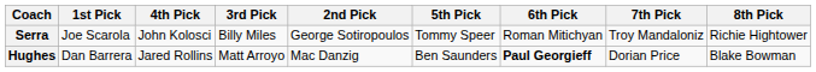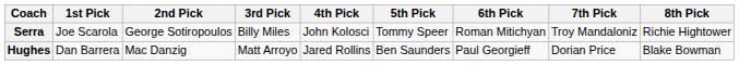 <table class="wikitable">
 <tr>
 <th>Coach</th>
 <th>1st Pick</th>
+<th>2nd Pick</th>
+<th>3rd Pick</th>
 <th>4th Pick</th>
-<th>3rd Pick</th>
-<th>2nd Pick</th>
 <th>5th Pick</th>
 <th>6th Pick</th>
 <th>7th Pick</th>
 <th>8th Pick</th>
 </tr>
 <tr>
 <th>Serra</th>
 <td>Joe Scarola</td>
+<td>George Sotiropoulos</td>
+<td>Billy Miles</td>
 <td>John Kolosci</td>
-<td>Billy Miles</td>
-<td>George Sotiropoulos</td>
 <td>Tommy Speer</td>
 <td>Roman Mitichyan</td>
 <td>Troy Mandaloniz</td>
 <td>Richie Hightower</td>
 </tr>
 <tr>
 <th>Hughes</th>
 <td>Dan Barrera</td>
+<td>Mac Danzig</td>
+<td>Matt Arroyo</td>
 <td>Jared Rollins</td>
-<td>Matt Arroyo</td>
-<td>Mac Danzig</td>
 <td>Ben Saunders</td>
-<td><strong>Paul Georgieff</strong></td>
+<td>Paul Georgieff</td>
 <td>Dorian Price</td>
 <td>Blake Bowman</td>
 </tr>
 </table>
